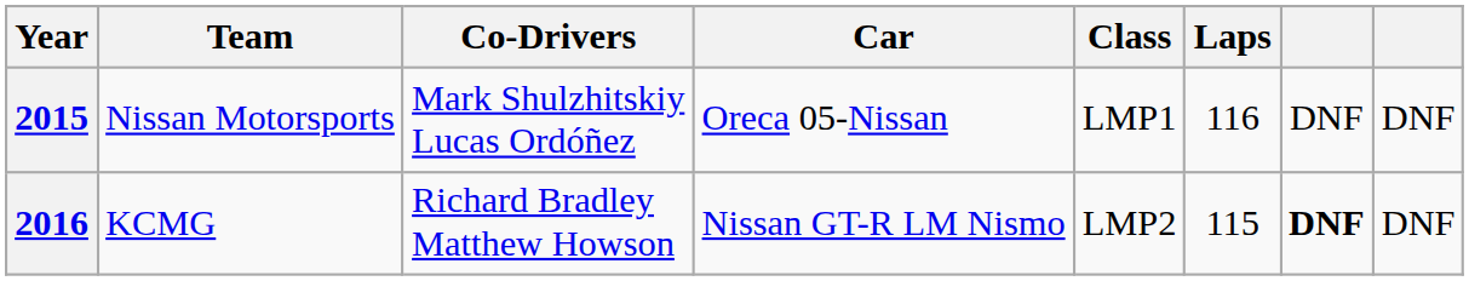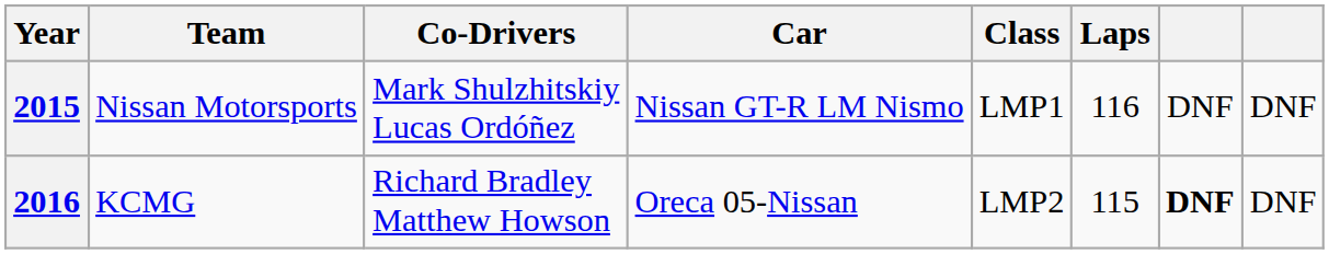 <table class="wikitable" style="text-align:center; font-size:90%">
 <tr>
 <th>Year</th>
 <th>Team</th>
 <th>Co-Drivers</th>
 <th>Car</th>
 <th>Class</th>
 <th>Laps</th>
 <th></th>
 <th></th>
 </tr>
 <tr>
 <th><a href='#'>2015</a></th>
 <td align="left"> <a href='#'>Nissan Motorsports</a></td>
 <td align="left"> <a href='#'>Mark Shulzhitskiy</a><br> <a href='#'>Lucas Ordóñez</a></td>
-<td align="left"><a href='#'>Oreca</a> 05-<a href='#'>Nissan</a></td>
+<td align="left"><a href='#'>Nissan GT-R LM Nismo</a></td>
 <td>LMP1</td>
 <td>116</td>
 <td>DNF</td>
 <td>DNF</td>
 </tr>
 <tr>
 <th><a href='#'>2016</a></th>
 <td align="left"> <a href='#'>KCMG</a></td>
 <td align="left"> <a href='#'>Richard Bradley</a><br> <a href='#'>Matthew Howson</a></td>
-<td align="left"><a href='#'>Nissan GT-R LM Nismo</a></td>
+<td align="left"><a href='#'>Oreca</a> 05-<a href='#'>Nissan</a></td>
 <td>LMP2</td>
 <td>115</td>
 <td><strong>DNF</strong></td>
 <td>DNF</td>
 </tr>
 </table>
